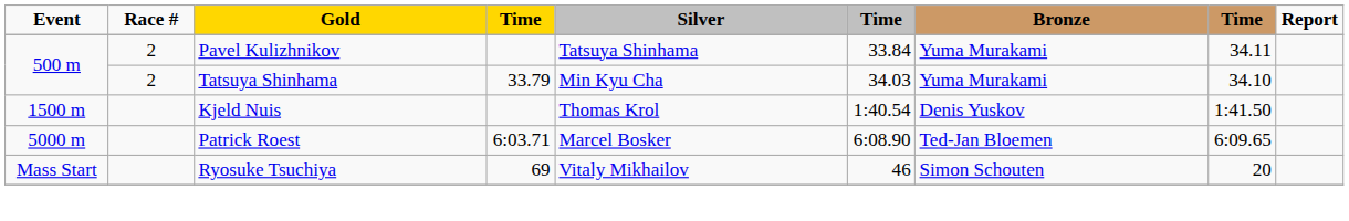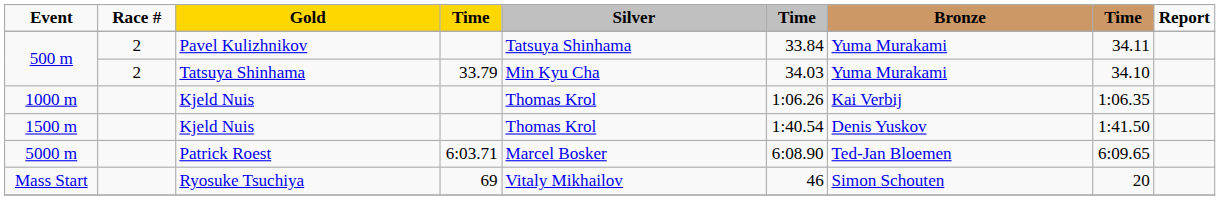 <table class="wikitable">
 <tr>
 <td width="80" align="center"><strong>Event</strong></td>
 <td width="65" align="center"><strong>Race #</strong></td>
 <td width="240" bgcolor="gold" align="center"><strong>Gold</strong></td>
 <td width="50" bgcolor="gold" align="center"><strong>Time</strong></td>
 <td width="240" bgcolor="silver" align="center"><strong>Silver</strong></td>
 <td width="50" bgcolor="silver" align="center"><strong>Time</strong></td>
 <td width="240" bgcolor="#CC9966" align="center"><strong>Bronze</strong></td>
 <td width="50" bgcolor="#CC9966" align="center"><strong>Time</strong></td>
 <td width="50" align="center"><strong>Report</strong></td>
 </tr>
 <tr bgcolor="#cccccc">
 </tr>
 <tr>
 <td rowspan=2 align="center"><a href='#'>500 m</a></td>
 <td align="center">2</td>
 <td> <a href='#'>Pavel Kulizhnikov</a></td>
 <td align="right"></td>
 <td> <a href='#'>Tatsuya Shinhama</a></td>
 <td align="right">33.84</td>
 <td> <a href='#'>Yuma Murakami</a></td>
 <td align="right">34.11</td>
 <td align="center"></td>
 </tr>
 <tr>
 <td align="center">2</td>
 <td> <a href='#'>Tatsuya Shinhama</a></td>
 <td align="right">33.79</td>
 <td> <a href='#'>Min Kyu Cha</a></td>
 <td align="right">34.03</td>
 <td> <a href='#'>Yuma Murakami</a></td>
 <td align="right">34.10</td>
+<td align="center"></td>
+</tr>
+<tr>
+<td align="center"><a href='#'>1000 m</a></td>
+<td align="center"></td>
+<td> <a href='#'>Kjeld Nuis</a></td>
+<td align="right"></td>
+<td> <a href='#'>Thomas Krol</a></td>
+<td align="right">1:06.26</td>
+<td> <a href='#'>Kai Verbij</a></td>
+<td align="right">1:06.35</td>
 <td align="center"></td>
 </tr>
 <tr>
 <td align="center"><a href='#'>1500 m</a></td>
 <td align="center"></td>
 <td> <a href='#'>Kjeld Nuis</a></td>
 <td align="right"></td>
 <td> <a href='#'>Thomas Krol</a></td>
 <td align="right">1:40.54</td>
 <td> <a href='#'>Denis Yuskov</a></td>
 <td align="right">1:41.50</td>
 <td align="center"></td>
 </tr>
 <tr>
 <td align="center"><a href='#'>5000 m</a></td>
 <td align="center"></td>
 <td> <a href='#'>Patrick Roest</a></td>
 <td align="right">6:03.71</td>
 <td> <a href='#'>Marcel Bosker</a></td>
 <td align="right">6:08.90</td>
 <td> <a href='#'>Ted-Jan Bloemen</a></td>
 <td align="right">6:09.65</td>
 <td align="center"></td>
 </tr>
 <tr>
 <td align="center"><a href='#'>Mass Start</a></td>
 <td align="center"></td>
 <td> <a href='#'>Ryosuke Tsuchiya</a></td>
 <td align="right">69</td>
 <td> <a href='#'>Vitaly Mikhailov</a></td>
 <td align="right">46</td>
 <td> <a href='#'>Simon Schouten</a></td>
 <td align="right">20</td>
 <td align="center"></td>
 </tr>
 <tr>
 </tr>
 </table>
